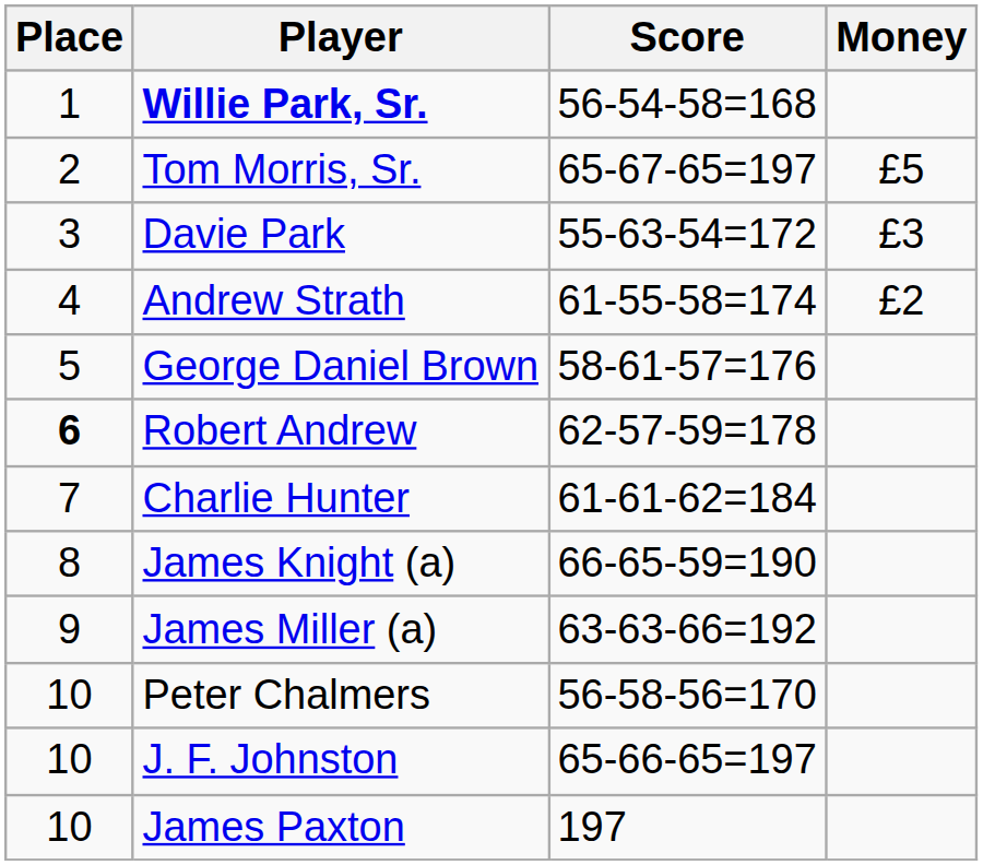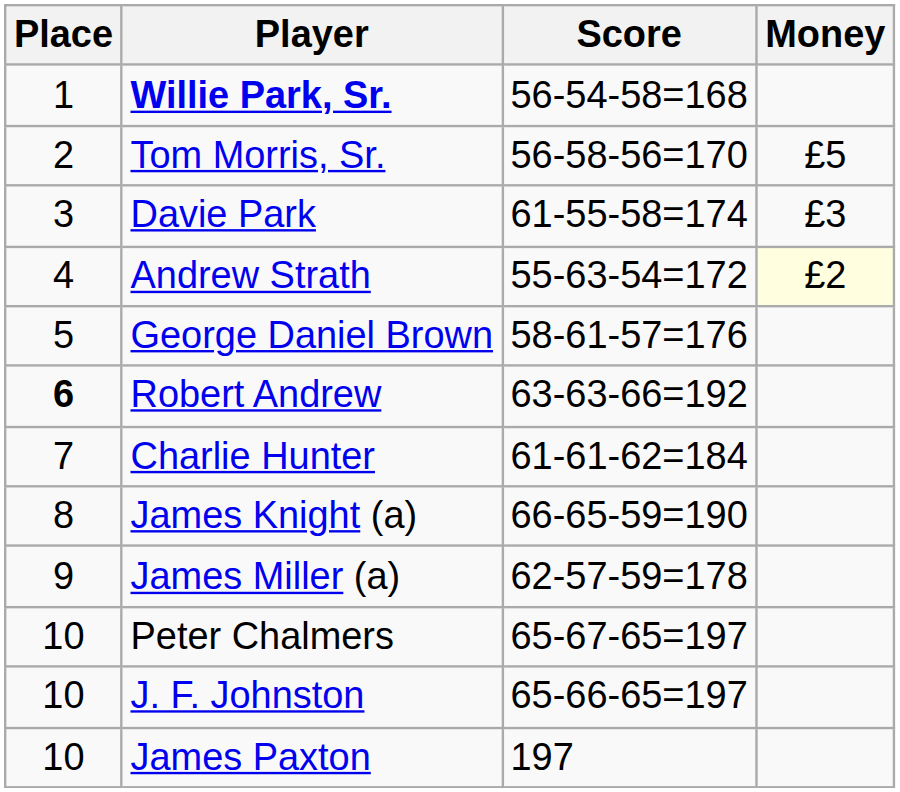 <table class=wikitable>
 <tr>
 <th>Place</th>
 <th>Player</th>
 <th>Score</th>
 <th>Money</th>
 </tr>
 <tr>
 <td align=center>1</td>
 <td> <strong><a href='#'>Willie Park, Sr.</a></strong></td>
 <td>56-54-58=168</td>
 <td></td>
 </tr>
 <tr>
 <td align=center>2</td>
 <td> <a href='#'>Tom Morris, Sr.</a></td>
-<td>65-67-65=197</td>
+<td>56-58-56=170</td>
 <td align=center>£5</td>
 </tr>
 <tr>
 <td align=center>3</td>
 <td> <a href='#'>Davie Park</a></td>
-<td>55-63-54=172</td>
+<td>61-55-58=174</td>
 <td align=center>£3</td>
 </tr>
 <tr>
 <td align=center>4</td>
 <td> <a href='#'>Andrew Strath</a></td>
-<td>61-55-58=174</td>
-<td align=center>£2</td>
+<td>55-63-54=172</td>
+<td align=center style="background: lightyellow;">£2</td>
 </tr>
 <tr>
 <td align=center>5</td>
 <td> <a href='#'>George Daniel Brown</a></td>
 <td>58-61-57=176</td>
 <td></td>
 </tr>
 <tr>
 <td align=center><strong>6</strong></td>
 <td> <a href='#'>Robert Andrew</a></td>
-<td>62-57-59=178</td>
+<td>63-63-66=192</td>
 <td></td>
 </tr>
 <tr>
 <td align=center>7</td>
 <td> <a href='#'>Charlie Hunter</a></td>
 <td>61-61-62=184</td>
 <td></td>
 </tr>
 <tr>
 <td align=center>8</td>
 <td> <a href='#'>James Knight</a> (a)</td>
 <td>66-65-59=190</td>
 <td></td>
 </tr>
 <tr>
 <td align=center>9</td>
 <td> <a href='#'>James Miller</a> (a)</td>
-<td>63-63-66=192</td>
+<td>62-57-59=178</td>
 <td></td>
 </tr>
 <tr>
 <td align=center>10</td>
 <td> Peter Chalmers</td>
-<td>56-58-56=170</td>
+<td>65-67-65=197</td>
 <td></td>
 </tr>
 <tr>
 <td align=center>10</td>
 <td> <a href='#'>J. F. Johnston</a></td>
 <td>65-66-65=197</td>
 <td></td>
 </tr>
 <tr>
 <td align=center>10</td>
 <td> <a href='#'>James Paxton</a></td>
 <td>197</td>
 <td></td>
 </tr>
 </table>
